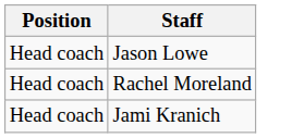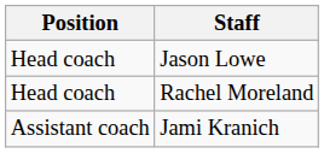 <table class="wikitable">
 <tr>
 <th>Position</th>
 <th>Staff</th>
 </tr>
 <tr>
 <td>Head coach</td>
 <td>Jason Lowe</td>
 </tr>
 <tr>
 <td>Head coach</td>
 <td>Rachel Moreland</td>
 </tr>
 <tr>
-<td>Head coach</td>
+<td>Assistant coach</td>
 <td>Jami Kranich</td>
 </tr>
 </table>
